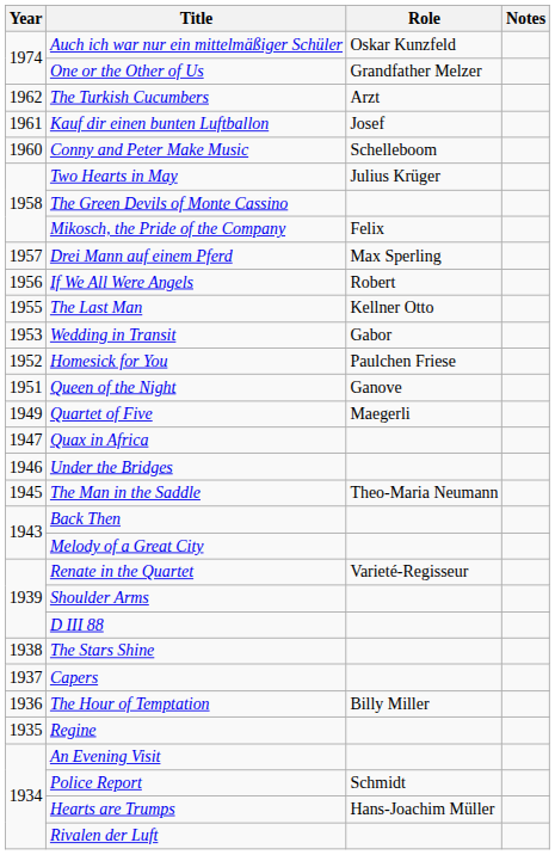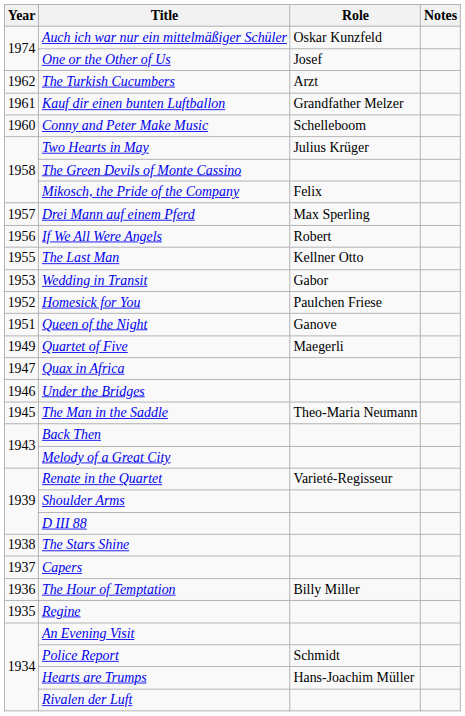 <table class="wikitable sortable">
 <tr>
 <th>Year</th>
 <th>Title</th>
 <th>Role</th>
 <th class="unsortable">Notes</th>
 </tr>
 <tr>
 <td rowspan=2>1974</td>
 <td><em><a href='#'>Auch ich war nur ein mittelmäßiger Schüler</a></em></td>
 <td>Oskar Kunzfeld</td>
 <td></td>
 </tr>
 <tr>
 <td><em><a href='#'>One or the Other of Us</a></em></td>
-<td>Grandfather Melzer</td>
+<td>Josef</td>
 <td></td>
 </tr>
 <tr>
 <td>1962</td>
 <td><em><a href='#'>The Turkish Cucumbers</a></em></td>
 <td>Arzt</td>
 <td></td>
 </tr>
 <tr>
 <td>1961</td>
 <td><em><a href='#'>Kauf dir einen bunten Luftballon</a></em></td>
-<td>Josef</td>
+<td>Grandfather Melzer</td>
 <td></td>
 </tr>
 <tr>
 <td>1960</td>
 <td><em><a href='#'>Conny and Peter Make Music</a></em></td>
 <td>Schelleboom</td>
 <td></td>
 </tr>
 <tr>
 <td rowspan=3>1958</td>
 <td><em><a href='#'>Two Hearts in May</a></em></td>
 <td>Julius Krüger</td>
 <td></td>
 </tr>
 <tr>
 <td><em><a href='#'>The Green Devils of Monte Cassino</a></em></td>
 <td></td>
 <td></td>
 </tr>
 <tr>
 <td><em><a href='#'>Mikosch, the Pride of the Company</a></em></td>
 <td>Felix</td>
 <td></td>
 </tr>
 <tr>
 <td>1957</td>
 <td><em><a href='#'>Drei Mann auf einem Pferd</a></em></td>
 <td>Max Sperling</td>
 <td></td>
 </tr>
 <tr>
 <td>1956</td>
 <td><em><a href='#'>If We All Were Angels</a></em></td>
 <td>Robert</td>
 <td></td>
 </tr>
 <tr>
 <td>1955</td>
 <td><em><a href='#'>The Last Man</a></em></td>
 <td>Kellner Otto</td>
 <td></td>
 </tr>
 <tr>
 <td>1953</td>
 <td><em><a href='#'>Wedding in Transit</a></em></td>
 <td>Gabor</td>
 <td></td>
 </tr>
 <tr>
 <td>1952</td>
 <td><em><a href='#'>Homesick for You</a></em></td>
 <td>Paulchen Friese</td>
 <td></td>
 </tr>
 <tr>
 <td>1951</td>
 <td><em><a href='#'>Queen of the Night</a></em></td>
 <td>Ganove</td>
 <td></td>
 </tr>
 <tr>
 <td>1949</td>
 <td><em><a href='#'>Quartet of Five</a></em></td>
 <td>Maegerli</td>
 <td></td>
 </tr>
 <tr>
 <td>1947</td>
 <td><em><a href='#'>Quax in Africa</a></em></td>
 <td></td>
 <td></td>
 </tr>
 <tr>
 <td>1946</td>
 <td><em><a href='#'>Under the Bridges</a></em></td>
 <td></td>
 <td></td>
 </tr>
 <tr>
 <td>1945</td>
 <td><em><a href='#'>The Man in the Saddle</a></em></td>
 <td>Theo-Maria Neumann</td>
 <td></td>
 </tr>
 <tr>
 <td rowspan=2>1943</td>
 <td><em><a href='#'>Back Then</a></em></td>
 <td></td>
 <td></td>
 </tr>
 <tr>
 <td><em><a href='#'>Melody of a Great City</a></em></td>
 <td></td>
 <td></td>
 </tr>
 <tr>
 <td rowspan=3>1939</td>
 <td><em><a href='#'>Renate in the Quartet</a></em></td>
 <td>Varieté-Regisseur</td>
 <td></td>
 </tr>
 <tr>
 <td><em><a href='#'>Shoulder Arms</a></em></td>
 <td></td>
 <td></td>
 </tr>
 <tr>
 <td><em><a href='#'>D III 88</a></em></td>
 <td></td>
 <td></td>
 </tr>
 <tr>
 <td>1938</td>
 <td><em><a href='#'>The Stars Shine</a></em></td>
 <td></td>
 <td></td>
 </tr>
 <tr>
 <td>1937</td>
 <td><em><a href='#'>Capers</a></em></td>
 <td></td>
 <td></td>
 </tr>
 <tr>
 <td>1936</td>
 <td><em><a href='#'>The Hour of Temptation</a></em></td>
 <td>Billy Miller</td>
 <td></td>
 </tr>
 <tr>
 <td>1935</td>
 <td><em><a href='#'>Regine</a></em></td>
 <td></td>
 <td></td>
 </tr>
 <tr>
 <td rowspan=4>1934</td>
 <td><em><a href='#'>An Evening Visit</a></em></td>
 <td></td>
 <td></td>
 </tr>
 <tr>
 <td><em><a href='#'>Police Report</a></em></td>
 <td>Schmidt</td>
 <td></td>
 </tr>
 <tr>
 <td><em><a href='#'>Hearts are Trumps</a></em></td>
 <td>Hans-Joachim Müller</td>
 <td></td>
 </tr>
 <tr>
 <td><em><a href='#'>Rivalen der Luft</a></em></td>
 <td></td>
 <td></td>
 </tr>
 </table>
